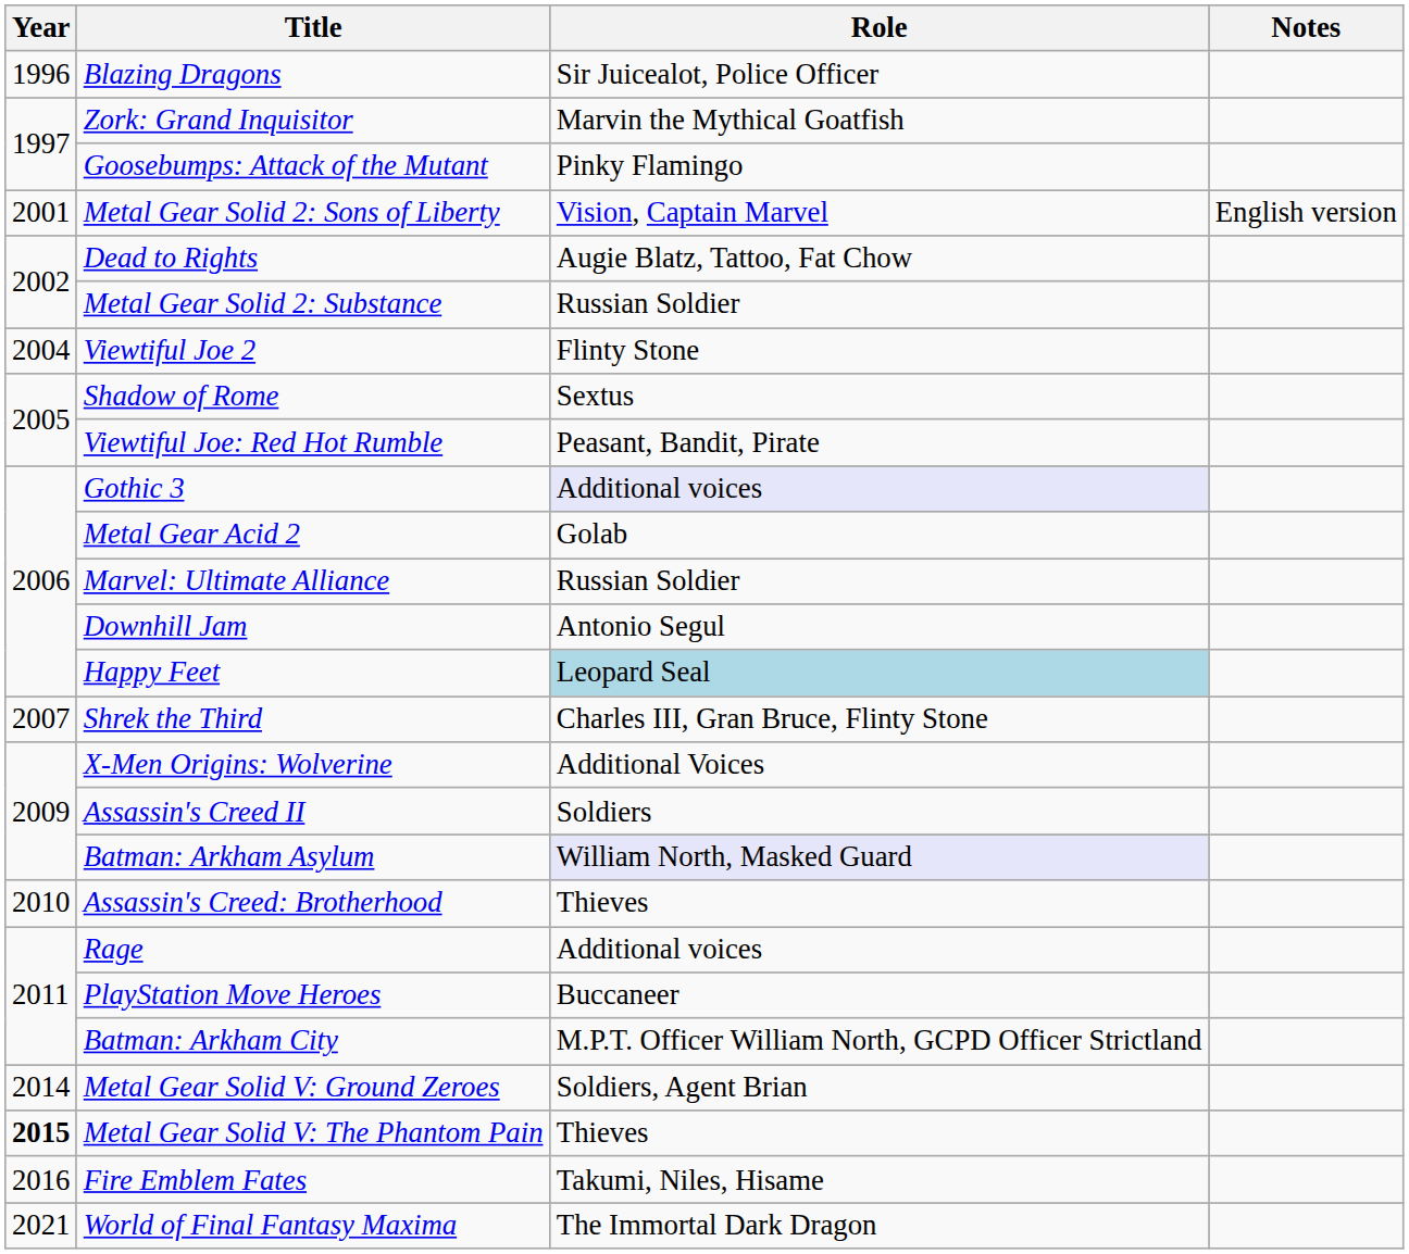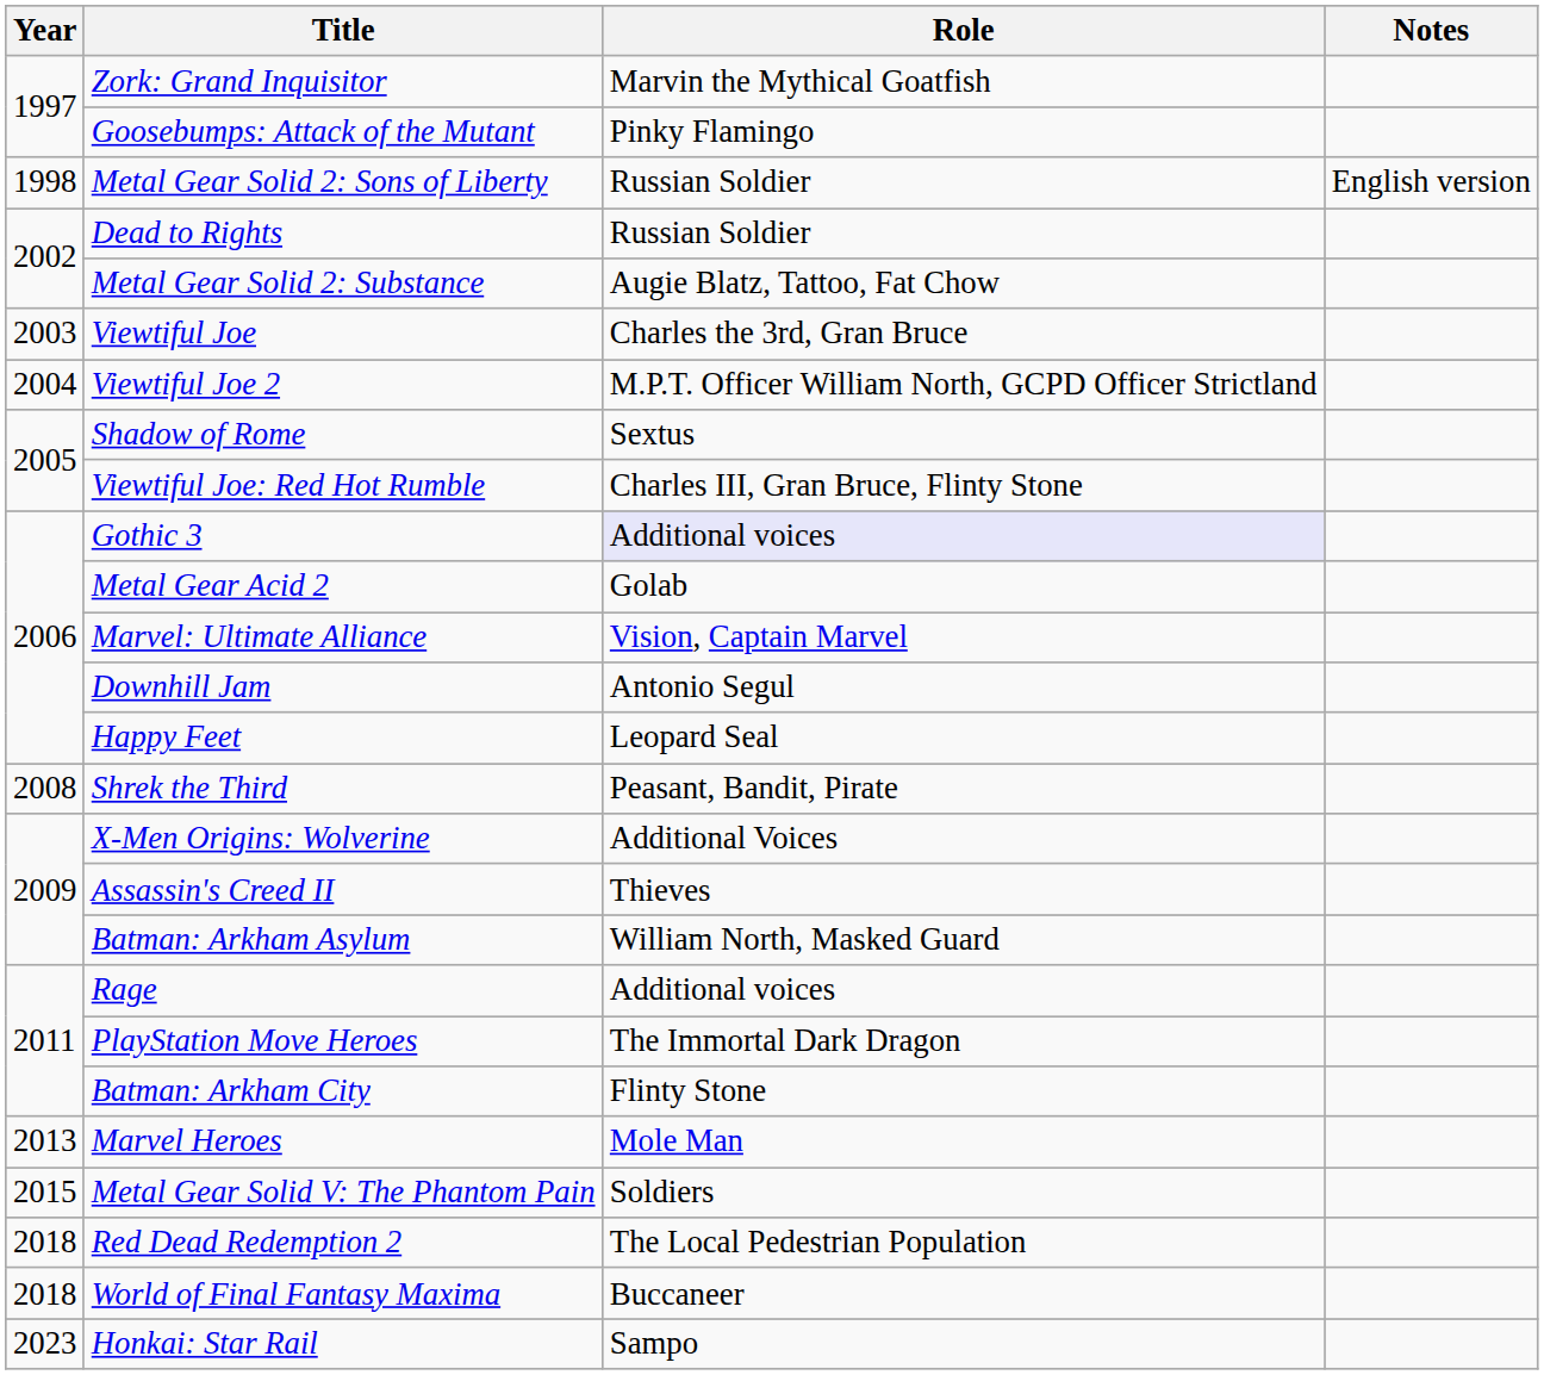 <table class="wikitable sortable">
 <tr>
 <th>Year</th>
 <th>Title</th>
 <th>Role</th>
 <th>Notes</th>
-</tr>
-<tr>
-<td>1996</td>
-<td><em><a href='#'>Blazing Dragons</a></em></td>
-<td>Sir Juicealot, Police Officer</td>
-<td></td>
 </tr>
 <tr>
 <td rowspan="2">1997</td>
 <td><em><a href='#'>Zork: Grand Inquisitor</a></em></td>
 <td>Marvin the Mythical Goatfish</td>
 <td></td>
 </tr>
 <tr>
 <td><em><a href='#'>Goosebumps: Attack of the Mutant</a></em></td>
 <td>Pinky Flamingo</td>
 <td></td>
 </tr>
 <tr>
-<td>2001</td>
+<td>1998</td>
 <td><em><a href='#'>Metal Gear Solid 2: Sons of Liberty</a></em></td>
-<td><a href='#'>Vision</a>, <a href='#'>Captain Marvel</a></td>
+<td>Russian Soldier</td>
 <td>English version</td>
 </tr>
 <tr>
 <td rowspan="2">2002</td>
 <td><em><a href='#'>Dead to Rights</a></em></td>
+<td>Russian Soldier</td>
+<td></td>
+</tr>
+<tr>
+<td><em><a href='#'>Metal Gear Solid 2: Substance</a></em></td>
 <td>Augie Blatz, Tattoo, Fat Chow</td>
 <td></td>
 </tr>
 <tr>
-<td><em><a href='#'>Metal Gear Solid 2: Substance</a></em></td>
-<td>Russian Soldier</td>
+<td>2003</td>
+<td><em><a href='#'>Viewtiful Joe</a></em></td>
+<td>Charles the 3rd, Gran Bruce</td>
 <td></td>
 </tr>
 <tr>
 <td>2004</td>
 <td><em><a href='#'>Viewtiful Joe 2</a></em></td>
-<td>Flinty Stone</td>
+<td>M.P.T. Officer William North, GCPD Officer Strictland</td>
 <td></td>
 </tr>
 <tr>
 <td rowspan="2">2005</td>
 <td><em><a href='#'>Shadow of Rome</a></em></td>
 <td>Sextus</td>
 <td></td>
 </tr>
 <tr>
 <td><em><a href='#'>Viewtiful Joe: Red Hot Rumble</a></em></td>
-<td>Peasant, Bandit, Pirate</td>
+<td>Charles III, Gran Bruce, Flinty Stone</td>
 <td></td>
 </tr>
 <tr>
 <td rowspan="5">2006</td>
 <td><em><a href='#'>Gothic 3</a></em></td>
 <td style="background: lavender;">Additional voices</td>
 <td></td>
 </tr>
 <tr>
 <td><em><a href='#'>Metal Gear Acid 2</a></em></td>
 <td>Golab</td>
 <td></td>
 </tr>
 <tr>
 <td><em><a href='#'>Marvel: Ultimate Alliance</a></em></td>
-<td>Russian Soldier</td>
+<td><a href='#'>Vision</a>, <a href='#'>Captain Marvel</a></td>
 <td></td>
 </tr>
 <tr>
 <td><em><a href='#'>Downhill Jam</a></em></td>
 <td>Antonio Segul</td>
 <td></td>
 </tr>
 <tr>
 <td><em><a href='#'>Happy Feet</a></em></td>
-<td style="background: lightblue;">Leopard Seal</td>
+<td>Leopard Seal</td>
 <td></td>
 </tr>
 <tr>
-<td>2007</td>
+<td>2008</td>
 <td><em><a href='#'>Shrek the Third</a></em></td>
-<td>Charles III, Gran Bruce, Flinty Stone</td>
+<td>Peasant, Bandit, Pirate</td>
 <td></td>
 </tr>
 <tr>
 <td rowspan="3">2009</td>
 <td><em><a href='#'>X-Men Origins: Wolverine</a></em></td>
 <td>Additional Voices</td>
 <td></td>
 </tr>
 <tr>
 <td><em><a href='#'>Assassin's Creed II</a></em></td>
-<td>Soldiers</td>
+<td>Thieves</td>
 <td></td>
 </tr>
 <tr>
 <td><em><a href='#'>Batman: Arkham Asylum</a></em></td>
-<td style="background: lavender;">William North, Masked Guard</td>
-<td></td>
-</tr>
-<tr>
-<td>2010</td>
-<td><em><a href='#'>Assassin's Creed: Brotherhood</a></em></td>
-<td>Thieves</td>
+<td>William North, Masked Guard</td>
 <td></td>
 </tr>
 <tr>
 <td rowspan="3">2011</td>
 <td><em><a href='#'>Rage</a></em></td>
 <td>Additional voices</td>
 <td></td>
 </tr>
 <tr>
 <td><em><a href='#'>PlayStation Move Heroes</a></em></td>
+<td>The Immortal Dark Dragon</td>
+<td></td>
+</tr>
+<tr>
+<td><em><a href='#'>Batman: Arkham City</a></em></td>
+<td>Flinty Stone</td>
+<td></td>
+</tr>
+<tr>
+<td>2013</td>
+<td><em><a href='#'>Marvel Heroes</a></em></td>
+<td><a href='#'>Mole Man</a></td>
+<td></td>
+</tr>
+<tr>
+<td>2015</td>
+<td><em><a href='#'>Metal Gear Solid V: The Phantom Pain</a></em></td>
+<td>Soldiers</td>
+<td></td>
+</tr>
+<tr>
+<td>2018</td>
+<td><em><a href='#'>Red Dead Redemption 2</a></em></td>
+<td>The Local Pedestrian Population</td>
+<td></td>
+</tr>
+<tr>
+<td>2018</td>
+<td><em><a href='#'>World of Final Fantasy Maxima</a></em></td>
 <td>Buccaneer</td>
 <td></td>
 </tr>
 <tr>
-<td><em><a href='#'>Batman: Arkham City</a></em></td>
-<td>M.P.T. Officer William North, GCPD Officer Strictland</td>
-<td></td>
-</tr>
-<tr>
-<td>2014</td>
-<td><em><a href='#'>Metal Gear Solid V: Ground Zeroes</a></em></td>
-<td>Soldiers, Agent Brian</td>
-<td></td>
-</tr>
-<tr>
-<td><strong>2015</strong></td>
-<td><em><a href='#'>Metal Gear Solid V: The Phantom Pain</a></em></td>
-<td>Thieves</td>
-<td></td>
-</tr>
-<tr>
-<td>2016</td>
-<td><em><a href='#'>Fire Emblem Fates</a></em></td>
-<td>Takumi, Niles, Hisame</td>
-<td></td>
-</tr>
-<tr>
-<td>2021</td>
-<td><em><a href='#'>World of Final Fantasy Maxima</a></em></td>
-<td>The Immortal Dark Dragon</td>
+<td>2023</td>
+<td><em><a href='#'>Honkai: Star Rail</a></em></td>
+<td>Sampo</td>
 <td></td>
 </tr>
 </table>
